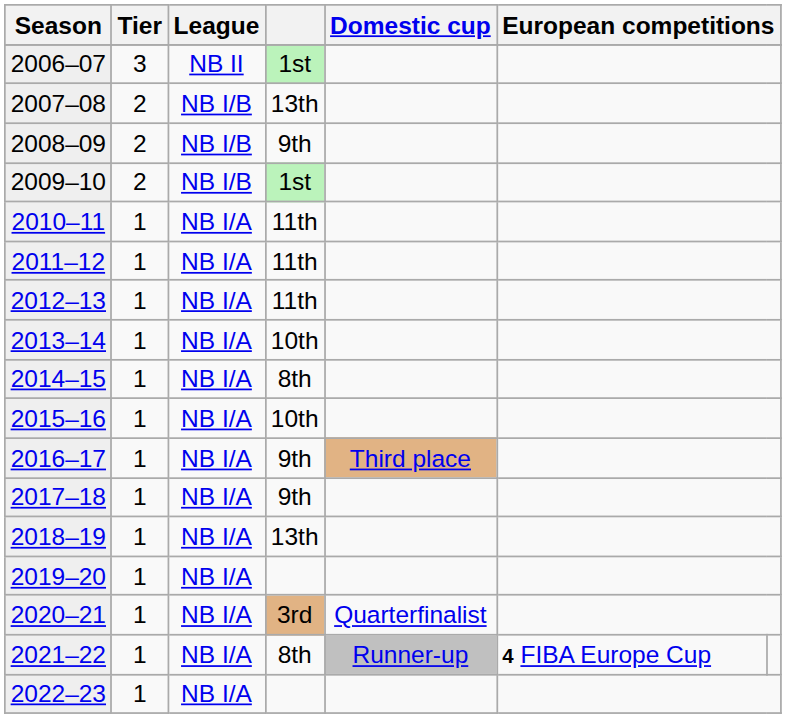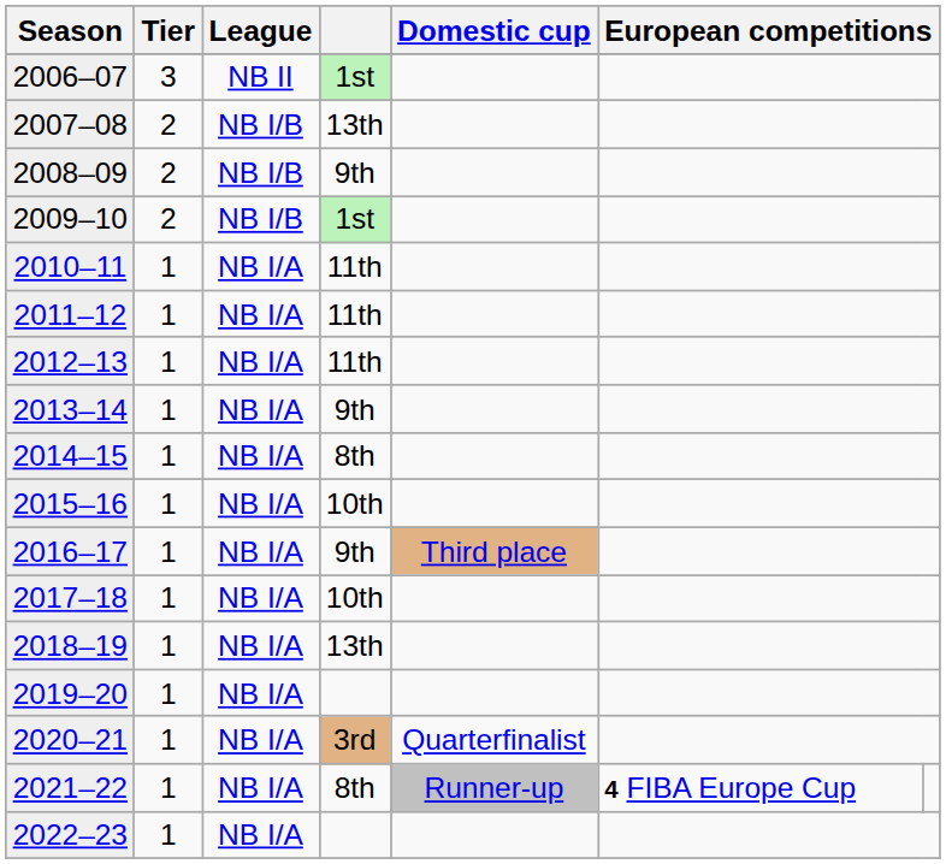 <table class="wikitable" style="font-size:88%; text-align:center">
 <tr bgcolor=>
 <th>Season</th>
 <th>Tier</th>
 <th>League</th>
 <th></th>
 <th><a href='#'>Domestic cup</a></th>
 <th colspan=2>European competitions</th>
 </tr>
 <tr>
 </tr>
 <tr>
 <td style="background:#efefef;">2006–07</td>
 <td>3</td>
 <td><a href='#'>NB II</a></td>
 <td bgcolor=#BBF3BB>1st</td>
 <td></td>
 <td colspan=2></td>
 </tr>
 <tr>
 <td style="background:#efefef;">2007–08</td>
 <td>2</td>
 <td><a href='#'>NB I/B</a></td>
 <td>13th</td>
 <td></td>
 <td colspan=2></td>
 </tr>
 <tr>
 <td style="background:#efefef;">2008–09</td>
 <td>2</td>
 <td><a href='#'>NB I/B</a></td>
 <td>9th</td>
 <td></td>
 <td colspan=2></td>
 </tr>
 <tr>
 <td style="background:#efefef;">2009–10</td>
 <td>2</td>
 <td><a href='#'>NB I/B</a></td>
 <td bgcolor=#BBF3BB>1st</td>
 <td></td>
 <td colspan=2></td>
 </tr>
 <tr>
 <td style="background:#efefef;"><a href='#'>2010–11</a></td>
 <td>1</td>
 <td><a href='#'>NB I/A</a></td>
 <td>11th</td>
 <td></td>
 <td colspan=2></td>
 </tr>
 <tr>
 <td style="background:#efefef;"><a href='#'>2011–12</a></td>
 <td>1</td>
 <td><a href='#'>NB I/A</a></td>
 <td>11th</td>
 <td></td>
 <td colspan=2></td>
 </tr>
 <tr>
 <td style="background:#efefef;"><a href='#'>2012–13</a></td>
 <td>1</td>
 <td><a href='#'>NB I/A</a></td>
 <td>11th</td>
 <td></td>
 <td colspan=2></td>
 </tr>
 <tr>
 <td style="background:#efefef;"><a href='#'>2013–14</a></td>
 <td>1</td>
 <td><a href='#'>NB I/A</a></td>
-<td>10th</td>
+<td>9th</td>
 <td></td>
 <td colspan=2></td>
 </tr>
 <tr>
 <td style="background:#efefef;"><a href='#'>2014–15</a></td>
 <td>1</td>
 <td><a href='#'>NB I/A</a></td>
 <td>8th</td>
 <td></td>
 <td colspan=2></td>
 </tr>
 <tr>
 <td style="background:#efefef;"><a href='#'>2015–16</a></td>
 <td>1</td>
 <td><a href='#'>NB I/A</a></td>
 <td>10th</td>
 <td></td>
 <td colspan=2></td>
 </tr>
 <tr>
 <td style="background:#efefef;"><a href='#'>2016–17</a></td>
 <td>1</td>
 <td><a href='#'>NB I/A</a></td>
 <td>9th</td>
 <td style="background:#e1b384"><a href='#'>Third place</a></td>
 <td colspan=2></td>
 </tr>
 <tr>
 <td style="background:#efefef;"><a href='#'>2017–18</a></td>
 <td>1</td>
 <td><a href='#'>NB I/A</a></td>
-<td>9th</td>
+<td>10th</td>
 <td></td>
 <td colspan=2></td>
 </tr>
 <tr>
 <td style="background:#efefef;"><a href='#'>2018–19</a></td>
 <td>1</td>
 <td><a href='#'>NB I/A</a></td>
 <td>13th</td>
 <td></td>
 <td colspan=2></td>
 </tr>
 <tr>
 <td style="background:#efefef;"><a href='#'>2019–20</a></td>
 <td>1</td>
 <td><a href='#'>NB I/A</a></td>
 <td></td>
 <td></td>
 <td colspan=2></td>
 </tr>
 <tr>
 <td style="background:#efefef;"><a href='#'>2020–21</a></td>
 <td>1</td>
 <td><a href='#'>NB I/A</a></td>
 <td style="background:#e1b384">3rd</td>
 <td><a href='#'>Quarterfinalist</a></td>
 <td colspan=2></td>
 </tr>
 <tr>
 <td style="background:#efefef;"><a href='#'>2021–22</a></td>
 <td>1</td>
 <td><a href='#'>NB I/A</a></td>
 <td>8th</td>
 <td style="background:silver"><a href='#'>Runner-up</a></td>
 <td align=left><small><strong>4</strong></small> <a href='#'>FIBA Europe Cup</a></td>
 <td></td>
 </tr>
 <tr>
 <td style="background:#efefef;"><a href='#'>2022–23</a></td>
 <td>1</td>
 <td><a href='#'>NB I/A</a></td>
 <td align=center></td>
 <td></td>
 <td colspan=2></td>
 </tr>
 </table>
